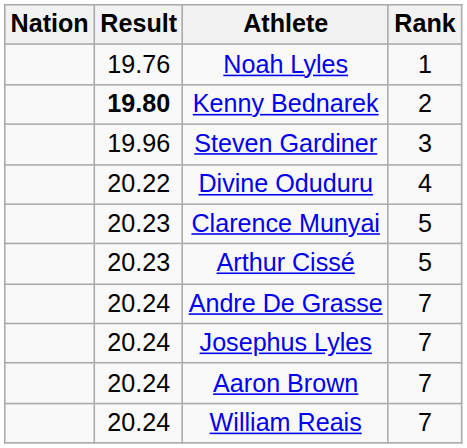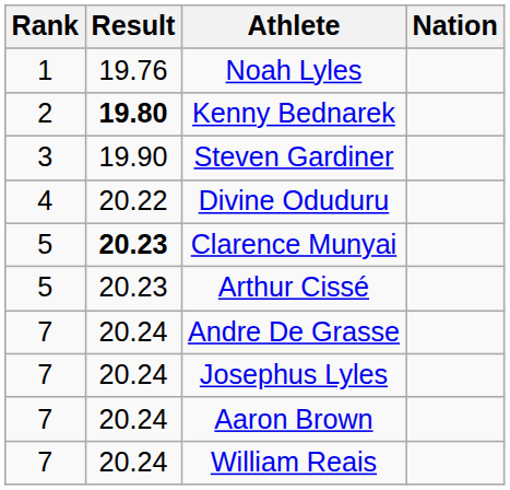 <table class="wikitable" style="text-align:center">
 <tr>
-<th>Nation</th>
+<th>Rank</th>
 <th>Result</th>
 <th>Athlete</th>
-<th>Rank</th>
+<th>Nation</th>
 </tr>
 <tr>
-<td align=left></td>
+<td>1</td>
 <td>19.76</td>
 <td><a href='#'>Noah Lyles</a></td>
-<td>1</td>
+<td align=left></td>
 </tr>
 <tr>
-<td align=left></td>
+<td>2</td>
 <td><strong>19.80</strong></td>
 <td><a href='#'>Kenny Bednarek</a></td>
-<td>2</td>
+<td align=left></td>
 </tr>
 <tr>
+<td>3</td>
+<td>19.90</td>
+<td><a href='#'>Steven Gardiner</a></td>
 <td align=left></td>
-<td>19.96</td>
-<td><a href='#'>Steven Gardiner</a></td>
-<td>3</td>
 </tr>
 <tr>
-<td align=left></td>
+<td>4</td>
 <td>20.22</td>
 <td><a href='#'>Divine Oduduru</a></td>
-<td>4</td>
+<td align=left></td>
 </tr>
 <tr>
+<td>5</td>
+<td><strong>20.23</strong></td>
+<td><a href='#'>Clarence Munyai</a></td>
 <td align=left></td>
-<td>20.23</td>
-<td><a href='#'>Clarence Munyai</a></td>
-<td>5</td>
 </tr>
 <tr>
-<td align=left></td>
+<td>5</td>
 <td>20.23</td>
 <td><a href='#'>Arthur Cissé</a></td>
-<td>5</td>
+<td align=left></td>
 </tr>
 <tr>
-<td align=left></td>
+<td>7</td>
 <td>20.24</td>
 <td><a href='#'>Andre De Grasse</a></td>
-<td>7</td>
+<td align=left></td>
 </tr>
 <tr>
-<td align=left></td>
+<td>7</td>
 <td>20.24</td>
 <td><a href='#'>Josephus Lyles</a></td>
-<td>7</td>
+<td align=left></td>
 </tr>
 <tr>
-<td align=left></td>
+<td>7</td>
 <td>20.24</td>
 <td><a href='#'>Aaron Brown</a></td>
-<td>7</td>
+<td align=left></td>
 </tr>
 <tr>
-<td align=left></td>
+<td>7</td>
 <td>20.24</td>
 <td><a href='#'>William Reais</a></td>
-<td>7</td>
+<td align=left></td>
 </tr>
 </table>
